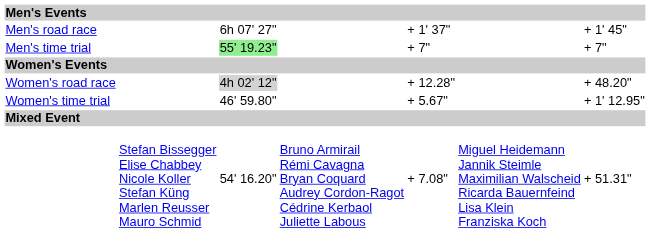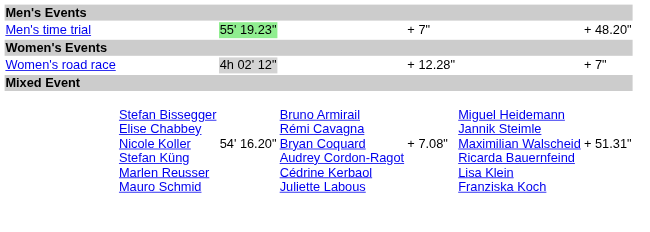 <table>
 <tr style="background:#ccc;">
 <td colspan=7><strong>Men's Events</strong></td>
-</tr>
-<tr>
-<td {{nowrap><a href='#'>Men's road race</a><br></td>
-<td></td>
-<td>6h 07' 27"</td>
-<td></td>
-<td>+ 1' 37"</td>
-<td></td>
-<td>+ 1' 45"</td>
 </tr>
 <tr>
 <td {{nowrap><a href='#'>Men's time trial</a><br></td>
 <td></td>
 <td style="background: lightgreen;">55' 19.23"</td>
 <td></td>
 <td>+ 7"</td>
 <td></td>
-<td>+ 7"</td>
+<td>+ 48.20"</td>
 </tr>
 <tr style="background:#ccc;">
 <td colspan=7><strong>Women's Events</strong></td>
 </tr>
 <tr>
 <td {{nowrap><a href='#'>Women's road race</a><br></td>
 <td></td>
 <td style="background: lightgrey;">4h 02' 12"</td>
 <td></td>
 <td>+ 12.28"</td>
 <td></td>
-<td>+ 48.20"</td>
-</tr>
-<tr>
-<td {{nowrap><a href='#'>Women's time trial</a><br></td>
-<td></td>
-<td>46' 59.80"</td>
-<td></td>
-<td>+ 5.67"</td>
-<td></td>
-<td>+ 1' 12.95"</td>
+<td>+ 7"</td>
 </tr>
 <tr style="background:#ccc;">
 <td colspan=7><strong>Mixed Event</strong></td>
 </tr>
 <tr>
 <td rowspan=1><br></td>
 <td><br><a href='#'>Stefan Bissegger</a><br><a href='#'>Elise Chabbey</a><br><a href='#'>Nicole Koller</a><br><a href='#'>Stefan Küng</a><br><a href='#'>Marlen Reusser</a><br><a href='#'>Mauro Schmid</a></td>
 <td>54' 16.20"</td>
 <td><br><a href='#'>Bruno Armirail</a><br><a href='#'>Rémi Cavagna</a><br><a href='#'>Bryan Coquard</a><br><a href='#'>Audrey Cordon-Ragot</a><br><a href='#'>Cédrine Kerbaol</a><br><a href='#'>Juliette Labous</a></td>
 <td>+ 7.08"</td>
 <td><br><a href='#'>Miguel Heidemann</a><br><a href='#'>Jannik Steimle</a><br><a href='#'>Maximilian Walscheid</a><br><a href='#'>Ricarda Bauernfeind</a><br><a href='#'>Lisa Klein</a><br><a href='#'>Franziska Koch</a></td>
 <td>+ 51.31"</td>
 </tr>
 </table>
